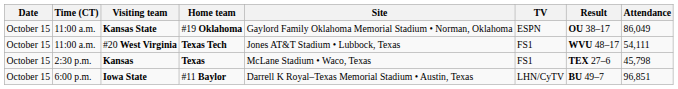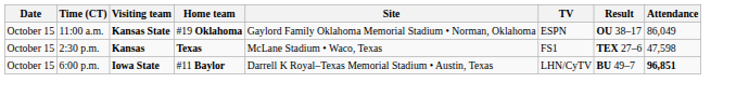 <table class="wikitable" style="font-size:95%;">
 <tr>
 <th>Date</th>
 <th>Time (CT)</th>
 <th>Visiting team</th>
 <th>Home team</th>
 <th>Site</th>
 <th>TV</th>
 <th>Result</th>
 <th>Attendance</th>
 </tr>
 <tr bgcolor=>
 <td>October 15</td>
 <td>11:00 a.m.</td>
 <td><strong>Kansas State</strong></td>
 <td>#19 <strong>Oklahoma</strong></td>
 <td>Gaylord Family Oklahoma Memorial Stadium • Norman, Oklahoma</td>
 <td>ESPN</td>
 <td><strong>OU</strong> 38–17</td>
 <td>86,049</td>
 </tr>
 <tr bgcolor=>
 <td>October 15</td>
-<td>11:00 a.m.</td>
-<td>#20 <strong>West Virginia</strong></td>
-<td><strong>Texas Tech</strong></td>
-<td>Jones AT&T Stadium • Lubbock, Texas</td>
-<td>FS1</td>
-<td><strong>WVU</strong> 48–17</td>
-<td>54,111</td>
-</tr>
-<tr bgcolor=>
-<td>October 15</td>
 <td>2:30 p.m.</td>
 <td><strong>Kansas</strong></td>
 <td><strong>Texas</strong></td>
 <td>McLane Stadium • Waco, Texas</td>
 <td>FS1</td>
 <td><strong>TEX</strong> 27–6</td>
-<td>45,798</td>
+<td>47,598</td>
 </tr>
 <tr bgcolor=>
 <td>October 15</td>
 <td>6:00 p.m.</td>
 <td><strong>Iowa State</strong></td>
 <td>#11 <strong>Baylor</strong></td>
 <td>Darrell K Royal–Texas Memorial Stadium • Austin, Texas</td>
 <td>LHN/CyTV</td>
 <td><strong>BU</strong> 49–7</td>
-<td>96,851</td>
+<td><strong>96,851</strong></td>
 </tr>
 </table>
